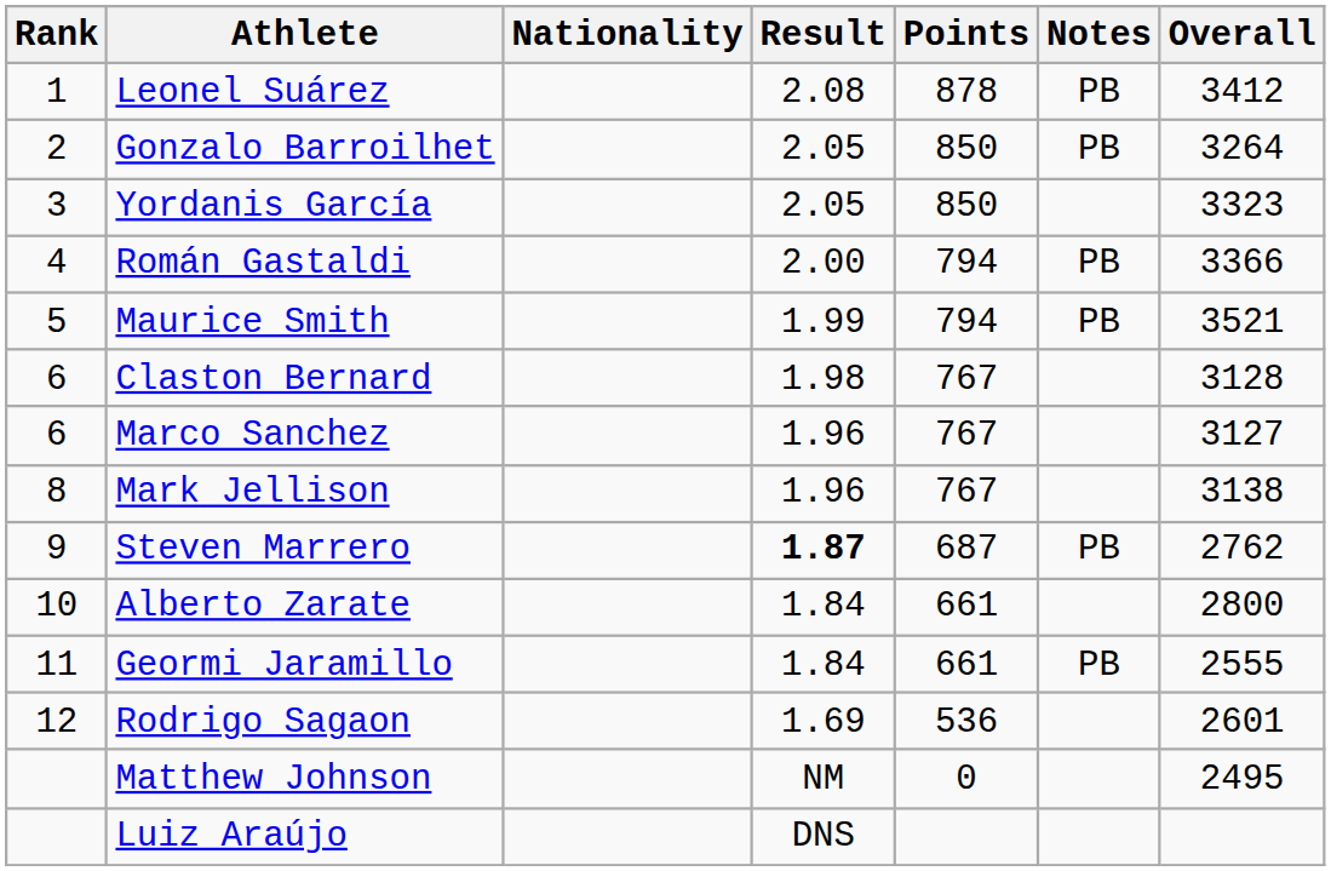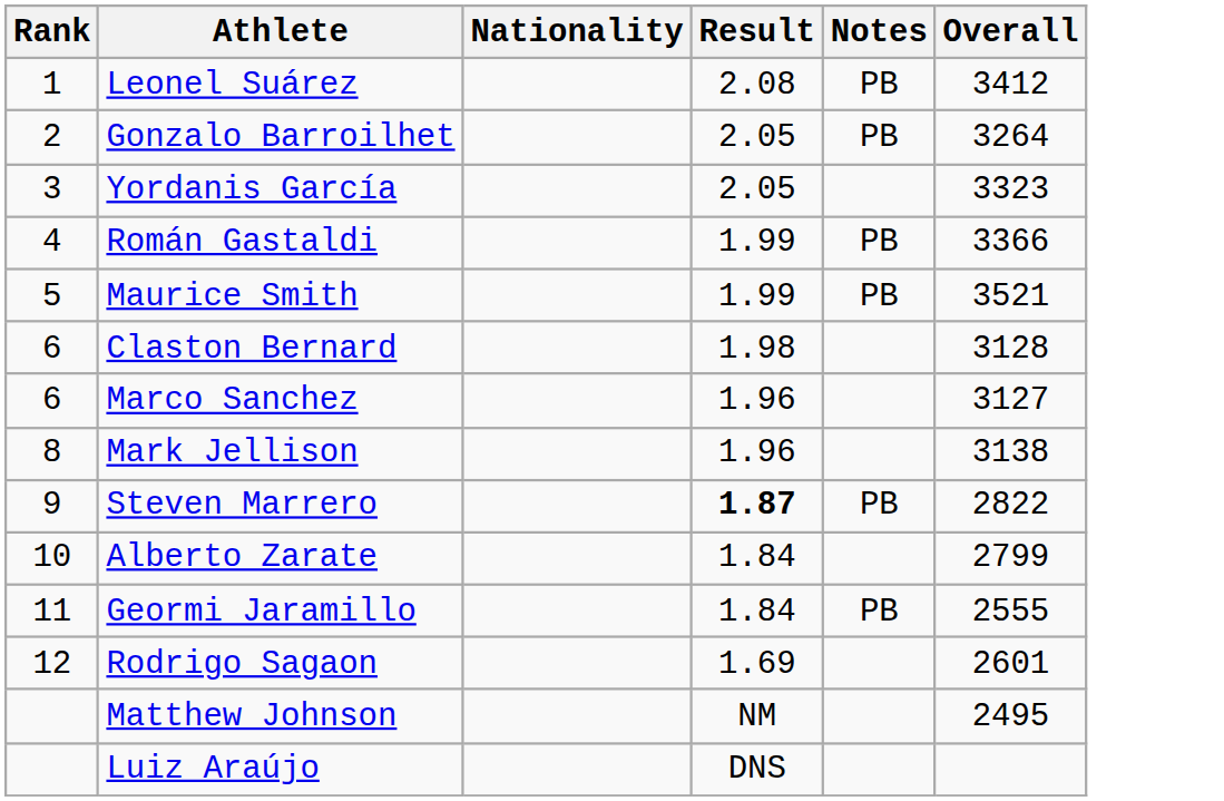 <table class="wikitable sortable" style="text-align:center">
 <tr>
 <th>Rank</th>
 <th>Athlete</th>
 <th>Nationality</th>
 <th>Result</th>
-<th>Points</th>
 <th>Notes</th>
 <th>Overall</th>
 </tr>
 <tr>
 <td>1</td>
 <td align=left><a href='#'>Leonel Suárez</a></td>
 <td align=left></td>
 <td>2.08</td>
-<td>878</td>
 <td>PB</td>
 <td>3412</td>
 </tr>
 <tr>
 <td>2</td>
 <td align=left><a href='#'>Gonzalo Barroilhet</a></td>
 <td align=left></td>
 <td>2.05</td>
-<td>850</td>
 <td>PB</td>
 <td>3264</td>
 </tr>
 <tr>
 <td>3</td>
 <td align=left><a href='#'>Yordanis García</a></td>
 <td align=left></td>
 <td>2.05</td>
-<td>850</td>
 <td></td>
 <td>3323</td>
 </tr>
 <tr>
 <td>4</td>
 <td align=left><a href='#'>Román Gastaldi</a></td>
 <td align=left></td>
-<td>2.00</td>
-<td>794</td>
+<td>1.99</td>
 <td>PB</td>
 <td>3366</td>
 </tr>
 <tr>
 <td>5</td>
 <td align=left><a href='#'>Maurice Smith</a></td>
 <td align=left></td>
 <td>1.99</td>
-<td>794</td>
 <td>PB</td>
 <td>3521</td>
 </tr>
 <tr>
 <td>6</td>
 <td align=left><a href='#'>Claston Bernard</a></td>
 <td align=left></td>
 <td>1.98</td>
-<td>767</td>
 <td></td>
 <td>3128</td>
 </tr>
 <tr>
 <td>6</td>
 <td align=left><a href='#'>Marco Sanchez</a></td>
 <td align=left></td>
 <td>1.96</td>
-<td>767</td>
 <td></td>
 <td>3127</td>
 </tr>
 <tr>
 <td>8</td>
 <td align=left><a href='#'>Mark Jellison</a></td>
 <td align=left></td>
 <td>1.96</td>
-<td>767</td>
 <td></td>
 <td>3138</td>
 </tr>
 <tr>
 <td>9</td>
 <td align=left><a href='#'>Steven Marrero</a></td>
 <td align=left></td>
 <td><strong>1.87</strong></td>
-<td>687</td>
 <td>PB</td>
-<td>2762</td>
+<td>2822</td>
 </tr>
 <tr>
 <td>10</td>
 <td align=left><a href='#'>Alberto Zarate</a></td>
 <td align=left></td>
 <td>1.84</td>
-<td>661</td>
 <td></td>
-<td>2800</td>
+<td>2799</td>
 </tr>
 <tr>
 <td>11</td>
 <td align=left><a href='#'>Geormi Jaramillo</a></td>
 <td align=left></td>
 <td>1.84</td>
-<td>661</td>
 <td>PB</td>
 <td>2555</td>
 </tr>
 <tr>
 <td>12</td>
 <td align=left><a href='#'>Rodrigo Sagaon</a></td>
 <td align=left></td>
 <td>1.69</td>
-<td>536</td>
 <td></td>
 <td>2601</td>
 </tr>
 <tr>
 <td></td>
 <td align=left><a href='#'>Matthew Johnson</a></td>
 <td align=left></td>
 <td>NM</td>
-<td>0</td>
 <td></td>
 <td>2495</td>
 </tr>
 <tr>
 <td></td>
 <td align=left><a href='#'>Luiz Araújo</a></td>
 <td align=left></td>
 <td>DNS</td>
 <td></td>
 <td></td>
-<td></td>
 </tr>
 </table>
